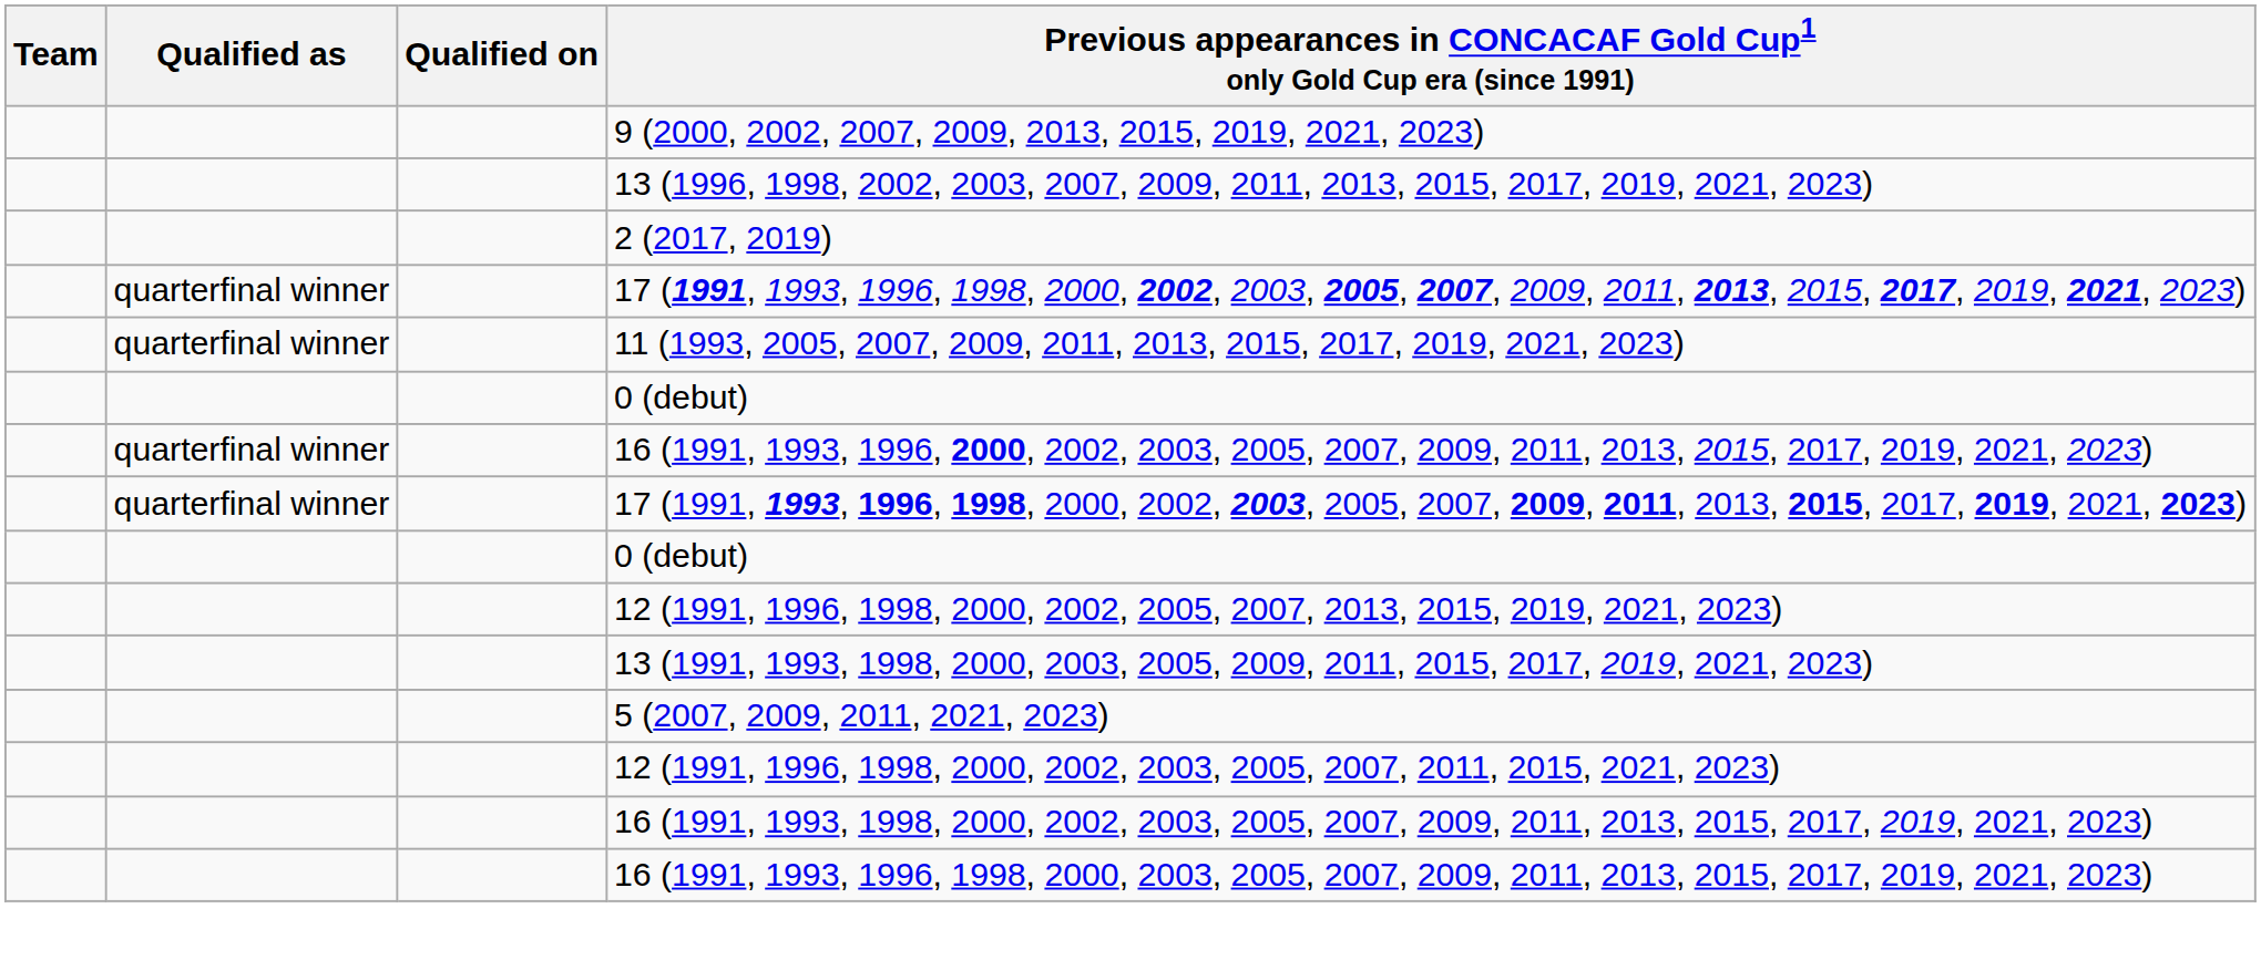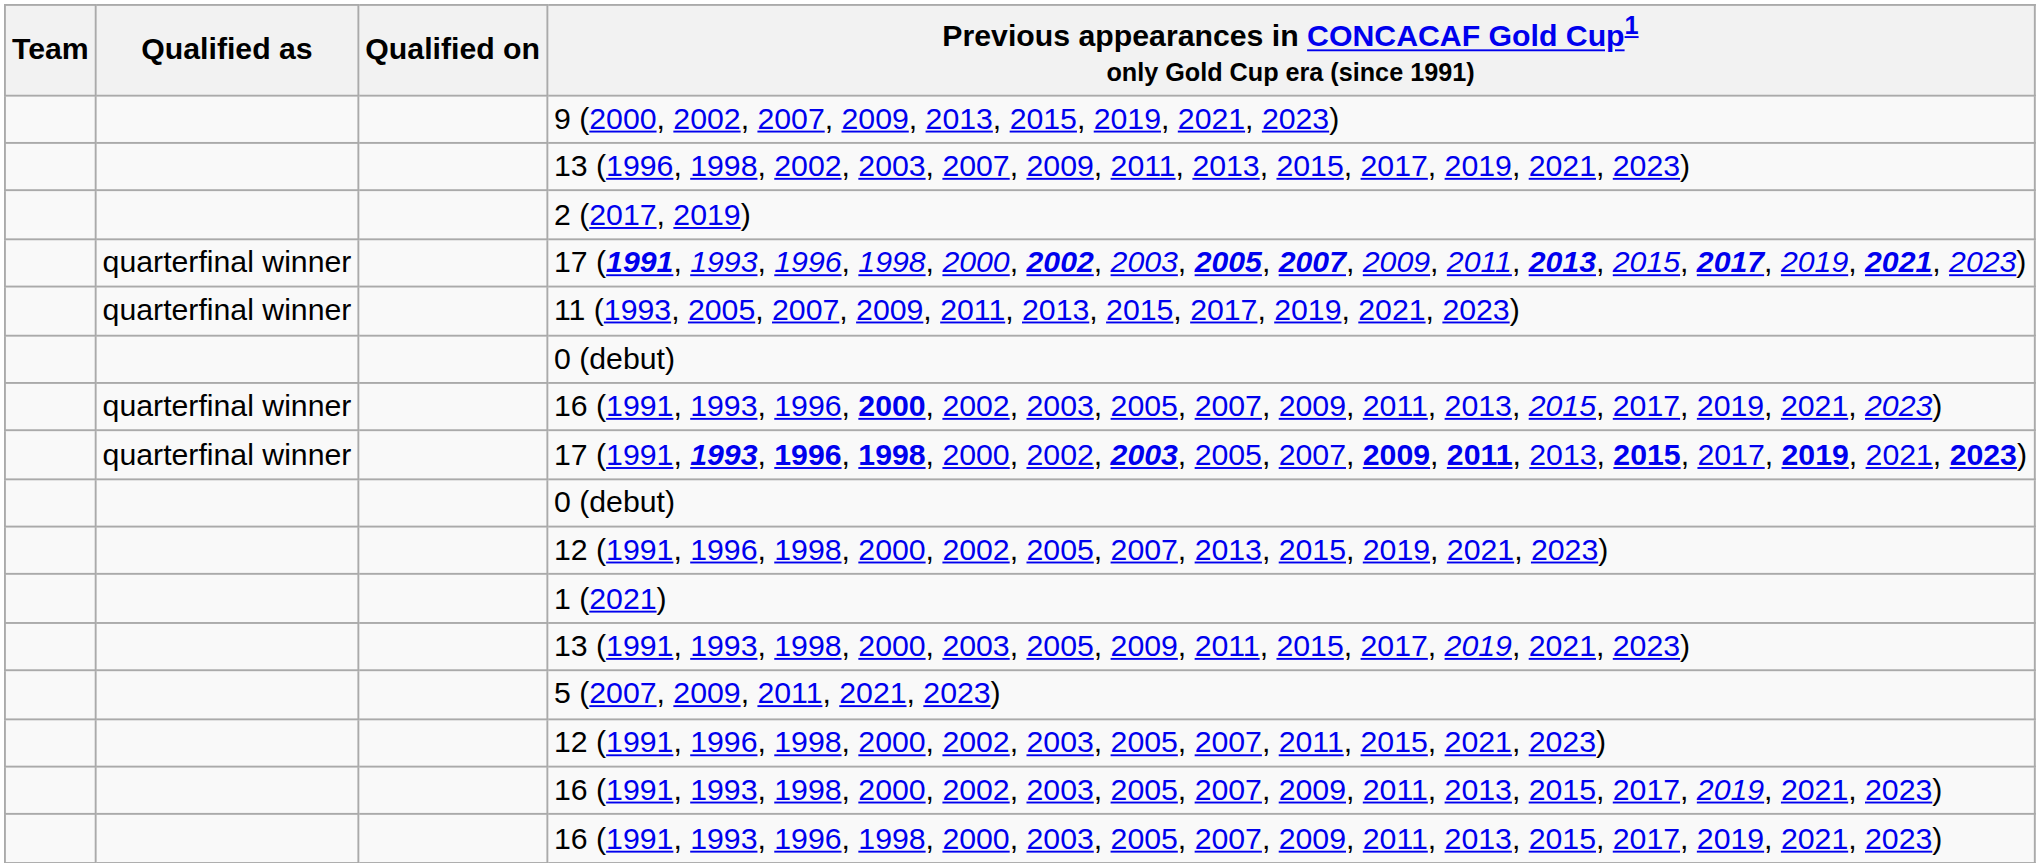 <table class="wikitable sortable" style="text-align:left;">
 <tr>
 <th>Team</th>
 <th>Qualified as</th>
 <th>Qualified on</th>
 <th data-sort-type="number">Previous appearances in <a href='#'>CONCACAF Gold Cup</a><sup><strong><a href='#'>1</a></strong></sup><br><small>only Gold Cup era (since 1991)</small></th>
 </tr>
 <tr>
 <td></td>
 <td></td>
 <td></td>
 <td>9 (<a href='#'>2000</a>, <a href='#'>2002</a>, <a href='#'>2007</a>, <a href='#'>2009</a>, <a href='#'>2013</a>, <a href='#'>2015</a>, <a href='#'>2019</a>, <a href='#'>2021</a>, <a href='#'>2023</a>)</td>
 </tr>
 <tr>
 <td></td>
 <td></td>
 <td></td>
 <td>13 (<a href='#'>1996</a>, <a href='#'>1998</a>, <a href='#'>2002</a>, <a href='#'>2003</a>, <a href='#'>2007</a>, <a href='#'>2009</a>, <a href='#'>2011</a>, <a href='#'>2013</a>, <a href='#'>2015</a>, <a href='#'>2017</a>, <a href='#'>2019</a>, <a href='#'>2021</a>, <a href='#'>2023</a>)</td>
 </tr>
 <tr>
 <td></td>
 <td></td>
 <td></td>
 <td>2 (<a href='#'>2017</a>, <a href='#'>2019</a>)</td>
 </tr>
 <tr>
 <td></td>
 <td> quarterfinal winner</td>
 <td></td>
 <td>17 (<strong><em><a href='#'>1991</a></em></strong>, <em><a href='#'>1993</a></em>, <em><a href='#'>1996</a></em>, <em><a href='#'>1998</a></em>, <em><a href='#'>2000</a></em>, <strong><em><a href='#'>2002</a></em></strong>, <em><a href='#'>2003</a></em>, <strong><em><a href='#'>2005</a></em></strong>, <strong><em><a href='#'>2007</a></em></strong>, <em><a href='#'>2009</a></em>, <em><a href='#'>2011</a></em>, <strong><em><a href='#'>2013</a></em></strong>, <em><a href='#'>2015</a></em>, <strong><em><a href='#'>2017</a></em></strong>, <em><a href='#'>2019</a></em>, <strong><em><a href='#'>2021</a></em></strong>, <em><a href='#'>2023</a></em>)</td>
 </tr>
 <tr>
 <td></td>
 <td> quarterfinal winner</td>
 <td></td>
 <td>11 (<a href='#'>1993</a>, <a href='#'>2005</a>, <a href='#'>2007</a>, <a href='#'>2009</a>, <a href='#'>2011</a>, <a href='#'>2013</a>, <a href='#'>2015</a>, <a href='#'>2017</a>, <a href='#'>2019</a>, <a href='#'>2021</a>, <a href='#'>2023</a>)</td>
 </tr>
 <tr>
 <td></td>
 <td></td>
 <td></td>
 <td>0 (debut)</td>
 </tr>
 <tr>
 <td></td>
 <td> quarterfinal winner</td>
 <td></td>
 <td>16 (<a href='#'>1991</a>, <a href='#'>1993</a>, <a href='#'>1996</a>, <strong><a href='#'>2000</a></strong>, <a href='#'>2002</a>, <a href='#'>2003</a>, <a href='#'>2005</a>, <a href='#'>2007</a>, <a href='#'>2009</a>, <a href='#'>2011</a>, <a href='#'>2013</a>, <em><a href='#'>2015</a></em>, <a href='#'>2017</a>, <a href='#'>2019</a>, <a href='#'>2021</a>, <em><a href='#'>2023</a></em>)</td>
 </tr>
 <tr>
 <td></td>
 <td> quarterfinal winner</td>
 <td></td>
 <td>17 (<a href='#'>1991</a>, <strong><em><a href='#'>1993</a></em></strong>, <strong><a href='#'>1996</a></strong>, <strong><a href='#'>1998</a></strong>, <a href='#'>2000</a>, <a href='#'>2002</a>, <strong><em><a href='#'>2003</a></em></strong>, <a href='#'>2005</a>, <a href='#'>2007</a>, <strong><a href='#'>2009</a></strong>, <strong><a href='#'>2011</a></strong>, <a href='#'>2013</a>, <strong><a href='#'>2015</a></strong>, <a href='#'>2017</a>, <strong><a href='#'>2019</a></strong>, <a href='#'>2021</a>, <strong><a href='#'>2023</a></strong>)</td>
 </tr>
 <tr>
 <td></td>
 <td></td>
 <td></td>
 <td>0 (debut)</td>
 </tr>
 <tr>
 <td></td>
 <td></td>
 <td></td>
 <td>12 (<a href='#'>1991</a>, <a href='#'>1996</a>, <a href='#'>1998</a>, <a href='#'>2000</a>, <a href='#'>2002</a>, <a href='#'>2005</a>, <a href='#'>2007</a>, <a href='#'>2013</a>, <a href='#'>2015</a>, <a href='#'>2019</a>, <a href='#'>2021</a>, <a href='#'>2023</a>)</td>
 </tr>
 <tr>
 <td></td>
 <td></td>
 <td></td>
+<td>1 (<a href='#'>2021</a>)</td>
+</tr>
+<tr>
+<td></td>
+<td></td>
+<td></td>
 <td>13 (<a href='#'>1991</a>, <a href='#'>1993</a>, <a href='#'>1998</a>, <a href='#'>2000</a>, <a href='#'>2003</a>, <a href='#'>2005</a>, <a href='#'>2009</a>, <a href='#'>2011</a>, <a href='#'>2015</a>, <a href='#'>2017</a>, <em><a href='#'>2019</a></em>, <a href='#'>2021</a>, <a href='#'>2023</a>)</td>
 </tr>
 <tr>
 <td></td>
 <td></td>
 <td></td>
 <td>5 (<a href='#'>2007</a>, <a href='#'>2009</a>, <a href='#'>2011</a>, <a href='#'>2021</a>, <a href='#'>2023</a>)</td>
 </tr>
 <tr>
 <td></td>
 <td></td>
 <td></td>
 <td>12 (<a href='#'>1991</a>, <a href='#'>1996</a>, <a href='#'>1998</a>, <a href='#'>2000</a>, <a href='#'>2002</a>, <a href='#'>2003</a>, <a href='#'>2005</a>, <a href='#'>2007</a>, <a href='#'>2011</a>, <a href='#'>2015</a>, <a href='#'>2021</a>, <a href='#'>2023</a>)</td>
 </tr>
 <tr>
 <td></td>
 <td></td>
 <td></td>
 <td>16 (<a href='#'>1991</a>, <a href='#'>1993</a>, <a href='#'>1998</a>, <a href='#'>2000</a>, <a href='#'>2002</a>, <a href='#'>2003</a>, <a href='#'>2005</a>, <a href='#'>2007</a>, <a href='#'>2009</a>, <a href='#'>2011</a>, <a href='#'>2013</a>, <a href='#'>2015</a>, <a href='#'>2017</a>, <em><a href='#'>2019</a></em>, <a href='#'>2021</a>, <a href='#'>2023</a>)</td>
 </tr>
 <tr>
 <td></td>
 <td></td>
 <td></td>
 <td>16 (<a href='#'>1991</a>, <a href='#'>1993</a>, <a href='#'>1996</a>, <a href='#'>1998</a>, <a href='#'>2000</a>, <a href='#'>2003</a>, <a href='#'>2005</a>, <a href='#'>2007</a>, <a href='#'>2009</a>, <a href='#'>2011</a>, <a href='#'>2013</a>, <a href='#'>2015</a>, <a href='#'>2017</a>, <a href='#'>2019</a>, <a href='#'>2021</a>, <a href='#'>2023</a>)</td>
 </tr>
 </table>
